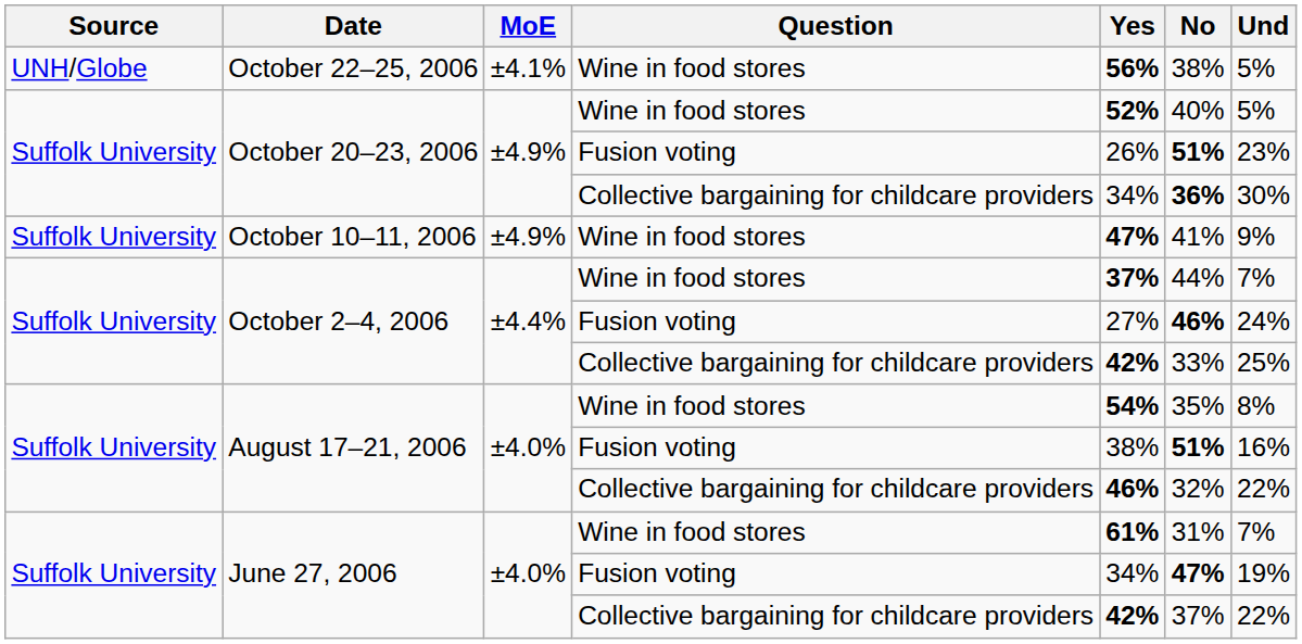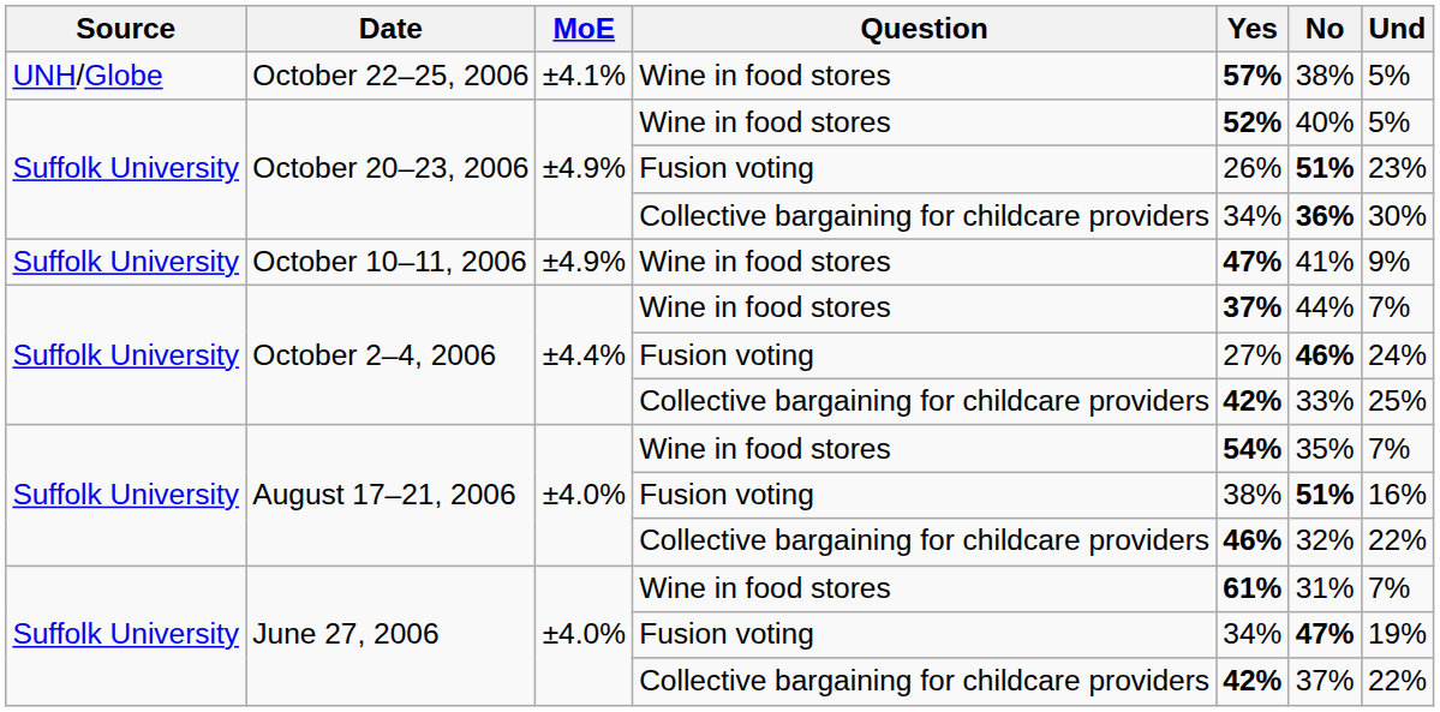 <table class=wikitable>
 <tr>
 <th>Source</th>
 <th>Date</th>
 <th><a href='#'>MoE</a></th>
 <th>Question</th>
 <th>Yes</th>
 <th>No</th>
 <th>Und</th>
 </tr>
 <tr>
 <td><a href='#'>UNH</a>/<a href='#'>Globe</a></td>
 <td>October 22–25, 2006</td>
 <td>±4.1%</td>
 <td>Wine in food stores</td>
-<td><strong>56%</strong></td>
+<td><strong>57%</strong></td>
 <td>38%</td>
 <td>5%</td>
 </tr>
 <tr>
 <td rowspan=3><a href='#'>Suffolk University</a></td>
 <td rowspan=3>October 20–23, 2006</td>
 <td rowspan=3>±4.9%</td>
 <td>Wine in food stores</td>
 <td><strong>52%</strong></td>
 <td>40%</td>
 <td>5%</td>
 </tr>
 <tr>
 <td>Fusion voting</td>
 <td>26%</td>
 <td><strong>51%</strong></td>
 <td>23%</td>
 </tr>
 <tr>
 <td>Collective bargaining for childcare providers</td>
 <td>34%</td>
 <td><strong>36%</strong></td>
 <td>30%</td>
 </tr>
 <tr>
 <td><a href='#'>Suffolk University</a></td>
 <td>October 10–11, 2006</td>
 <td>±4.9%</td>
 <td>Wine in food stores</td>
 <td><strong>47%</strong></td>
 <td>41%</td>
 <td>9%</td>
 </tr>
 <tr>
 <td rowspan=3><a href='#'>Suffolk University</a></td>
 <td rowspan=3>October 2–4, 2006</td>
 <td rowspan=3>±4.4%</td>
 <td>Wine in food stores</td>
 <td><strong>37%</strong></td>
 <td>44%</td>
 <td>7%</td>
 </tr>
 <tr>
 <td>Fusion voting</td>
 <td>27%</td>
 <td><strong>46%</strong></td>
 <td>24%</td>
 </tr>
 <tr>
 <td>Collective bargaining for childcare providers</td>
 <td><strong>42%</strong></td>
 <td>33%</td>
 <td>25%</td>
 </tr>
 <tr>
 <td rowspan=3><a href='#'>Suffolk University</a></td>
 <td rowspan=3>August 17–21, 2006</td>
 <td rowspan=3>±4.0%</td>
 <td>Wine in food stores</td>
 <td><strong>54%</strong></td>
 <td>35%</td>
-<td>8%</td>
+<td>7%</td>
 </tr>
 <tr>
 <td>Fusion voting</td>
 <td>38%</td>
 <td><strong>51%</strong></td>
 <td>16%</td>
 </tr>
 <tr>
 <td>Collective bargaining for childcare providers</td>
 <td><strong>46%</strong></td>
 <td>32%</td>
 <td>22%</td>
 </tr>
 <tr>
 <td rowspan=3><a href='#'>Suffolk University</a></td>
 <td rowspan=3>June 27, 2006</td>
 <td rowspan=3>±4.0%</td>
 <td>Wine in food stores</td>
 <td><strong>61%</strong></td>
 <td>31%</td>
 <td>7%</td>
 </tr>
 <tr>
 <td>Fusion voting</td>
 <td>34%</td>
 <td><strong>47%</strong></td>
 <td>19%</td>
 </tr>
 <tr>
 <td>Collective bargaining for childcare providers</td>
 <td><strong>42%</strong></td>
 <td>37%</td>
 <td>22%</td>
 </tr>
 </table>
